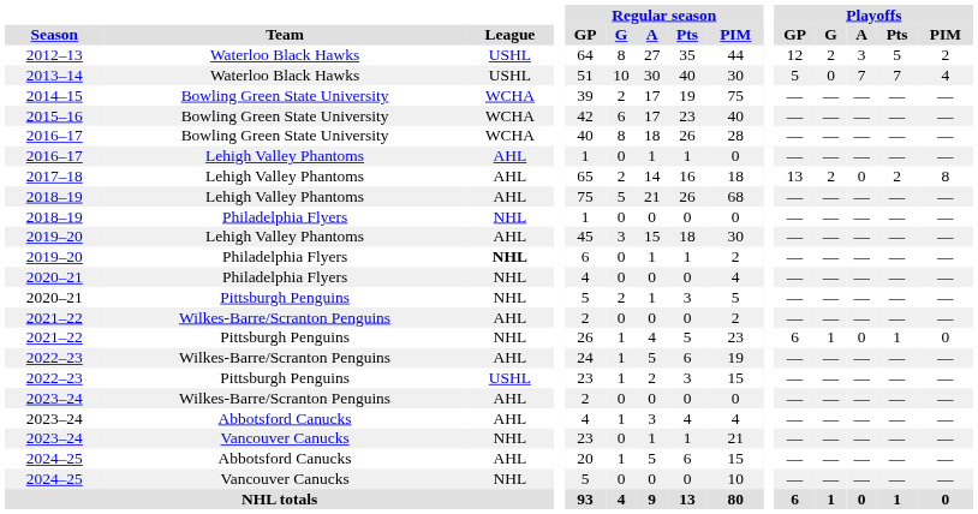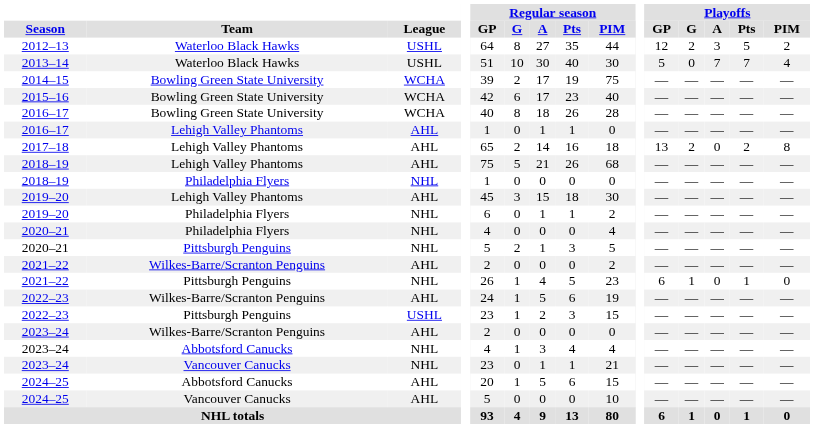 <table border="0" cellpadding="1" cellspacing="0" style="text-align:center; width:60em">
 <tr bgcolor="#e0e0e0">
 <th colspan="3" bgcolor="#ffffff"> </th>
 <th rowspan="99" bgcolor="#ffffff"> </th>
 <th colspan="5"><a href='#'>Regular season</a></th>
 <th rowspan="99" bgcolor="#ffffff"> </th>
 <th colspan="5"><a href='#'>Playoffs</a></th>
 </tr>
 <tr bgcolor="#e0e0e0">
 <th><a href='#'>Season</a></th>
 <th>Team</th>
 <th>League</th>
 <th>GP</th>
 <th><a href='#'>G</a></th>
 <th><a href='#'>A</a></th>
 <th><a href='#'>Pts</a></th>
 <th><a href='#'>PIM</a></th>
 <th>GP</th>
 <th>G</th>
 <th>A</th>
 <th>Pts</th>
 <th>PIM</th>
 </tr>
 <tr>
 <td><a href='#'>2012–13</a></td>
 <td><a href='#'>Waterloo Black Hawks</a></td>
 <td><a href='#'>USHL</a></td>
 <td>64</td>
 <td>8</td>
 <td>27</td>
 <td>35</td>
 <td>44</td>
 <td>12</td>
 <td>2</td>
 <td>3</td>
 <td>5</td>
 <td>2</td>
 </tr>
 <tr bgcolor="#f0f0f0">
 <td><a href='#'>2013–14</a></td>
 <td>Waterloo Black Hawks</td>
 <td>USHL</td>
 <td>51</td>
 <td>10</td>
 <td>30</td>
 <td>40</td>
 <td>30</td>
 <td>5</td>
 <td>0</td>
 <td>7</td>
 <td>7</td>
 <td>4</td>
 </tr>
 <tr>
 <td><a href='#'>2014–15</a></td>
 <td><a href='#'>Bowling Green State University</a></td>
 <td><a href='#'>WCHA</a></td>
 <td>39</td>
 <td>2</td>
 <td>17</td>
 <td>19</td>
 <td>75</td>
 <td>—</td>
 <td>—</td>
 <td>—</td>
 <td>—</td>
 <td>—</td>
 </tr>
 <tr bgcolor="#f0f0f0">
 <td><a href='#'>2015–16</a></td>
 <td>Bowling Green State University</td>
 <td>WCHA</td>
 <td>42</td>
 <td>6</td>
 <td>17</td>
 <td>23</td>
 <td>40</td>
 <td>—</td>
 <td>—</td>
 <td>—</td>
 <td>—</td>
 <td>—</td>
 </tr>
 <tr>
 <td><a href='#'>2016–17</a></td>
 <td>Bowling Green State University</td>
 <td>WCHA</td>
 <td>40</td>
 <td>8</td>
 <td>18</td>
 <td>26</td>
 <td>28</td>
 <td>—</td>
 <td>—</td>
 <td>—</td>
 <td>—</td>
 <td>—</td>
 </tr>
 <tr bgcolor="#f0f0f0">
 <td><a href='#'>2016–17</a></td>
 <td><a href='#'>Lehigh Valley Phantoms</a></td>
 <td><a href='#'>AHL</a></td>
 <td>1</td>
 <td>0</td>
 <td>1</td>
 <td>1</td>
 <td>0</td>
 <td>—</td>
 <td>—</td>
 <td>—</td>
 <td>—</td>
 <td>—</td>
 </tr>
 <tr>
 <td><a href='#'>2017–18</a></td>
 <td>Lehigh Valley Phantoms</td>
 <td>AHL</td>
 <td>65</td>
 <td>2</td>
 <td>14</td>
 <td>16</td>
 <td>18</td>
 <td>13</td>
 <td>2</td>
 <td>0</td>
 <td>2</td>
 <td>8</td>
 </tr>
 <tr bgcolor="#f0f0f0">
 <td><a href='#'>2018–19</a></td>
 <td>Lehigh Valley Phantoms</td>
 <td>AHL</td>
 <td>75</td>
 <td>5</td>
 <td>21</td>
 <td>26</td>
 <td>68</td>
 <td>—</td>
 <td>—</td>
 <td>—</td>
 <td>—</td>
 <td>—</td>
 </tr>
 <tr>
 <td><a href='#'>2018–19</a></td>
 <td><a href='#'>Philadelphia Flyers</a></td>
 <td><a href='#'>NHL</a></td>
 <td>1</td>
 <td>0</td>
 <td>0</td>
 <td>0</td>
 <td>0</td>
 <td>—</td>
 <td>—</td>
 <td>—</td>
 <td>—</td>
 <td>—</td>
 </tr>
 <tr bgcolor="#f0f0f0">
 <td><a href='#'>2019–20</a></td>
 <td>Lehigh Valley Phantoms</td>
 <td>AHL</td>
 <td>45</td>
 <td>3</td>
 <td>15</td>
 <td>18</td>
 <td>30</td>
 <td>—</td>
 <td>—</td>
 <td>—</td>
 <td>—</td>
 <td>—</td>
 </tr>
 <tr>
 <td><a href='#'>2019–20</a></td>
 <td>Philadelphia Flyers</td>
-<td><strong>NHL</strong></td>
+<td>NHL</td>
 <td>6</td>
 <td>0</td>
 <td>1</td>
 <td>1</td>
 <td>2</td>
 <td>—</td>
 <td>—</td>
 <td>—</td>
 <td>—</td>
 <td>—</td>
 </tr>
 <tr bgcolor="#f0f0f0">
 <td><a href='#'>2020–21</a></td>
 <td>Philadelphia Flyers</td>
 <td>NHL</td>
 <td>4</td>
 <td>0</td>
 <td>0</td>
 <td>0</td>
 <td>4</td>
 <td>—</td>
 <td>—</td>
 <td>—</td>
 <td>—</td>
 <td>—</td>
 </tr>
 <tr>
 <td>2020–21</td>
 <td><a href='#'>Pittsburgh Penguins</a></td>
 <td>NHL</td>
 <td>5</td>
 <td>2</td>
 <td>1</td>
 <td>3</td>
 <td>5</td>
 <td>—</td>
 <td>—</td>
 <td>—</td>
 <td>—</td>
 <td>—</td>
 </tr>
 <tr bgcolor="#f0f0f0">
 <td><a href='#'>2021–22</a></td>
 <td><a href='#'>Wilkes-Barre/Scranton Penguins</a></td>
 <td>AHL</td>
 <td>2</td>
 <td>0</td>
 <td>0</td>
 <td>0</td>
 <td>2</td>
 <td>—</td>
 <td>—</td>
 <td>—</td>
 <td>—</td>
 <td>—</td>
 </tr>
 <tr>
 <td><a href='#'>2021–22</a></td>
 <td>Pittsburgh Penguins</td>
 <td>NHL</td>
 <td>26</td>
 <td>1</td>
 <td>4</td>
 <td>5</td>
 <td>23</td>
 <td>6</td>
 <td>1</td>
 <td>0</td>
 <td>1</td>
 <td>0</td>
 </tr>
 <tr bgcolor="#f0f0f0">
 <td><a href='#'>2022–23</a></td>
 <td>Wilkes-Barre/Scranton Penguins</td>
 <td>AHL</td>
 <td>24</td>
 <td>1</td>
 <td>5</td>
 <td>6</td>
 <td>19</td>
 <td>—</td>
 <td>—</td>
 <td>—</td>
 <td>—</td>
 <td>—</td>
 </tr>
 <tr>
 <td><a href='#'>2022–23</a></td>
 <td>Pittsburgh Penguins</td>
 <td><a href='#'>USHL</a></td>
 <td>23</td>
 <td>1</td>
 <td>2</td>
 <td>3</td>
 <td>15</td>
 <td>—</td>
 <td>—</td>
 <td>—</td>
 <td>—</td>
 <td>—</td>
 </tr>
 <tr bgcolor="#f0f0f0">
 <td><a href='#'>2023–24</a></td>
 <td>Wilkes-Barre/Scranton Penguins</td>
 <td>AHL</td>
 <td>2</td>
 <td>0</td>
 <td>0</td>
 <td>0</td>
 <td>0</td>
 <td>—</td>
 <td>—</td>
 <td>—</td>
 <td>—</td>
 <td>—</td>
 </tr>
 <tr>
 <td>2023–24</td>
 <td><a href='#'>Abbotsford Canucks</a></td>
-<td>AHL</td>
+<td>NHL</td>
 <td>4</td>
 <td>1</td>
 <td>3</td>
 <td>4</td>
 <td>4</td>
 <td>—</td>
 <td>—</td>
 <td>—</td>
 <td>—</td>
 <td>—</td>
 </tr>
 <tr bgcolor="#f0f0f0">
 <td><a href='#'>2023–24</a></td>
 <td><a href='#'>Vancouver Canucks</a></td>
 <td>NHL</td>
 <td>23</td>
 <td>0</td>
 <td>1</td>
 <td>1</td>
 <td>21</td>
 <td>—</td>
 <td>—</td>
 <td>—</td>
 <td>—</td>
 <td>—</td>
 </tr>
 <tr>
 <td><a href='#'>2024–25</a></td>
 <td>Abbotsford Canucks</td>
 <td>AHL</td>
 <td>20</td>
 <td>1</td>
 <td>5</td>
 <td>6</td>
 <td>15</td>
 <td>—</td>
 <td>—</td>
 <td>—</td>
 <td>—</td>
 <td>—</td>
 </tr>
 <tr bgcolor="#f0f0f0">
 <td><a href='#'>2024–25</a></td>
 <td>Vancouver Canucks</td>
-<td>NHL</td>
+<td>AHL</td>
 <td>5</td>
 <td>0</td>
 <td>0</td>
 <td>0</td>
 <td>10</td>
 <td>—</td>
 <td>—</td>
 <td>—</td>
 <td>—</td>
 <td>—</td>
 </tr>
 <tr bgcolor="#e0e0e0">
 <th colspan="3">NHL totals</th>
 <th>93</th>
 <th>4</th>
 <th>9</th>
 <th>13</th>
 <th>80</th>
 <th>6</th>
 <th>1</th>
 <th>0</th>
 <th>1</th>
 <th>0</th>
 </tr>
 </table>
